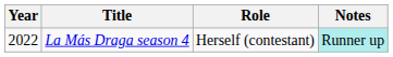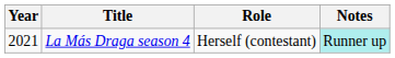 <table class="wikitable plainrowheaders" style="text-align:left;">
 <tr>
 <th>Year</th>
 <th>Title</th>
 <th>Role</th>
 <th>Notes</th>
 </tr>
 <tr>
-<td>2022</td>
+<td>2021</td>
 <td><em><a href='#'>La Más Draga season 4</a></em></td>
 <td>Herself (contestant)</td>
 <td style="background: paleturquoise;">Runner up</td>
 </tr>
 </table>
